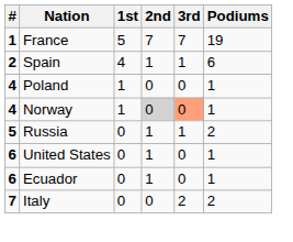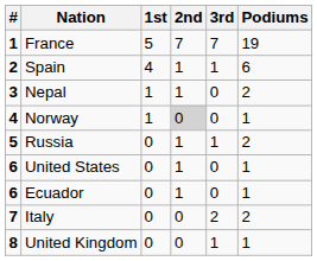 <table class="wikitable sortable">
 <tr>
 <th>#</th>
 <th>Nation</th>
 <th>1st</th>
 <th>2nd</th>
 <th>3rd</th>
 <th>Podiums</th>
 </tr>
 <tr>
 <td><strong>1</strong></td>
 <td> France</td>
 <td>5</td>
 <td>7</td>
 <td>7</td>
 <td>19</td>
 </tr>
 <tr>
 <td><strong>2</strong></td>
 <td> Spain</td>
 <td>4</td>
 <td>1</td>
 <td>1</td>
 <td>6</td>
 </tr>
 <tr>
-<td><strong>4</strong></td>
-<td> Poland</td>
+<td><strong>3</strong></td>
+<td> Nepal</td>
+<td>1</td>
 <td>1</td>
 <td>0</td>
-<td>0</td>
-<td>1</td>
+<td>2</td>
 </tr>
 <tr>
 <td><strong>4</strong></td>
 <td> Norway</td>
 <td>1</td>
 <td style="background: lightgrey;">0</td>
-<td style="background: lightsalmon;">0</td>
+<td>0</td>
 <td>1</td>
 </tr>
 <tr>
 <td><strong>5</strong></td>
 <td> Russia</td>
 <td>0</td>
 <td>1</td>
 <td>1</td>
 <td>2</td>
 </tr>
 <tr>
 <td><strong>6</strong></td>
 <td> United States</td>
 <td>0</td>
 <td>1</td>
 <td>0</td>
 <td>1</td>
 </tr>
 <tr>
 <td><strong>6</strong></td>
 <td> Ecuador</td>
 <td>0</td>
 <td>1</td>
 <td>0</td>
 <td>1</td>
 </tr>
 <tr>
 <td><strong>7</strong></td>
 <td> Italy</td>
 <td>0</td>
 <td>0</td>
 <td>2</td>
 <td>2</td>
 </tr>
+<tr>
+<td><strong>8</strong></td>
+<td> United Kingdom</td>
+<td>0</td>
+<td>0</td>
+<td>1</td>
+<td>1</td>
+</tr>
 </table>
